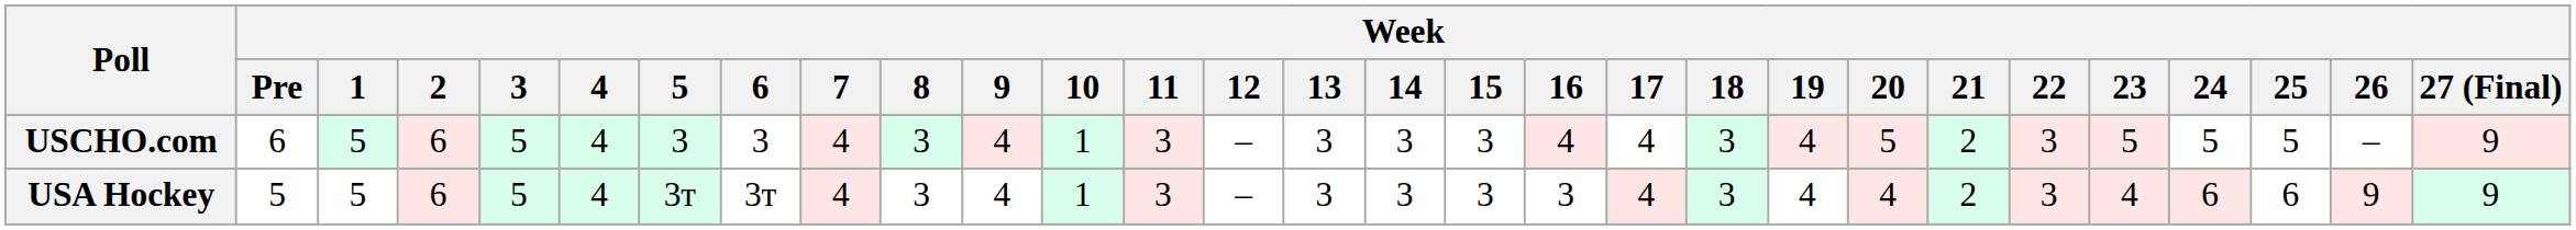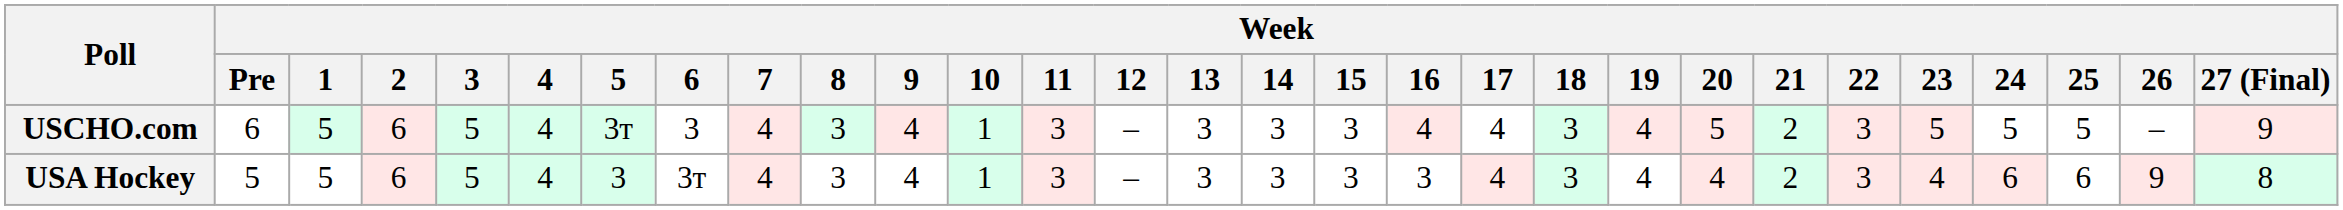 <table class="wikitable" style="white-space:nowrap;">
 <tr>
 <th scope="col" width="100" rowspan="2">Poll</th>
 <th colspan="28">Week</th>
 </tr>
 <tr>
 <th scope="col" width="30">Pre</th>
 <th scope="col" width="30">1</th>
 <th scope="col" width="30">2</th>
 <th scope="col" width="30">3</th>
 <th scope="col" width="30">4</th>
 <th scope="col" width="30">5</th>
 <th scope="col" width="30">6</th>
 <th scope="col" width="30">7</th>
 <th scope="col" width="30">8</th>
 <th scope="col" width="30">9</th>
 <th scope="col" width="30">10</th>
 <th scope="col" width="30">11</th>
 <th scope="col" width="30">12</th>
 <th scope="col" width="30">13</th>
 <th scope="col" width="30">14</th>
 <th scope="col" width="30">15</th>
 <th scope="col" width="30">16</th>
 <th scope="col" width="30">17</th>
 <th scope="col" width="30">18</th>
 <th scope="col" width="30">19</th>
 <th scope="col" width="30">20</th>
 <th scope="col" width="30">21</th>
 <th scope="col" width="30">22</th>
 <th scope="col" width="30">23</th>
 <th scope="col" width="30">24</th>
 <th scope="col" width="30">25</th>
 <th scope="col" width="30">26</th>
 <th scope="col" width="30">27 (Final)</th>
 </tr>
 <tr style="text-align:center;">
 <th>USCHO.com</th>
 <td bgcolor=FFFFFF>6</td>
 <td bgcolor=D8FFEB>5</td>
 <td bgcolor=FFE6E6>6</td>
 <td bgcolor=D8FFEB>5 </td>
 <td bgcolor=D8FFEB>4 </td>
-<td bgcolor=D8FFEB>3 </td>
+<td bgcolor=D8FFEB>3т</td>
 <td bgcolor=FFFFFF>3</td>
 <td bgcolor=FFE6E6>4</td>
 <td bgcolor=D8FFEB>3 </td>
 <td bgcolor=FFE6E6>4 </td>
 <td bgcolor=D8FFEB>1 </td>
 <td bgcolor=FFE6E6>3 </td>
 <td bgcolor=FFFFFF>–</td>
 <td bgcolor=FFFFFF>3</td>
 <td bgcolor=FFFFFF>3 </td>
 <td bgcolor=FFFFFF>3</td>
 <td bgcolor=FFE6E6>4 </td>
 <td bgcolor=FFFFFF>4</td>
 <td bgcolor=D8FFEB>3</td>
 <td bgcolor=FFE6E6>4</td>
 <td bgcolor=FFE6E6>5</td>
 <td bgcolor=D8FFEB>2 </td>
 <td bgcolor=FFE6E6>3 </td>
 <td bgcolor=FFE6E6>5</td>
 <td bgcolor=FFFFFF>5</td>
 <td bgcolor=FFFFFF>5</td>
 <td bgcolor=FFFFFF>–</td>
 <td bgcolor=FFE6E6>9</td>
 </tr>
 <tr style="text-align:center;">
 <th>USA Hockey</th>
 <td bgcolor=FFFFFF>5</td>
 <td bgcolor=FFFFFF>5</td>
 <td bgcolor=FFE6E6>6</td>
 <td bgcolor=D8FFEB>5</td>
 <td bgcolor=D8FFEB>4</td>
-<td bgcolor=D8FFEB>3т</td>
+<td bgcolor=D8FFEB>3 </td>
 <td bgcolor=FFFFFF>3т</td>
 <td bgcolor=FFE6E6>4</td>
 <td bgcolor=FFFFFF>3 </td>
 <td bgcolor=FFFFFF>4 </td>
 <td bgcolor=D8FFEB>1 </td>
 <td bgcolor=FFE6E6>3 </td>
 <td bgcolor=FFFFFF>–</td>
 <td bgcolor=FFFFFF>3</td>
 <td bgcolor=FFFFFF>3</td>
 <td bgcolor=FFFFFF>3</td>
 <td bgcolor=FFFFFF>3</td>
 <td bgcolor=FFE6E6>4</td>
 <td bgcolor=D8FFEB>3</td>
 <td bgcolor=FFFFFF>4</td>
 <td bgcolor=FFE6E6>4</td>
 <td bgcolor=D8FFEB>2</td>
 <td bgcolor=FFE6E6>3</td>
 <td bgcolor=FFE6E6>4</td>
 <td bgcolor=FFE6E6>6</td>
 <td bgcolor=FFFFFF>6</td>
 <td bgcolor=FFE6E6>9</td>
-<td bgcolor=D8FFEB>9</td>
+<td bgcolor=D8FFEB>8</td>
 </tr>
 </table>
